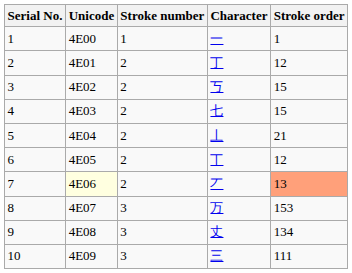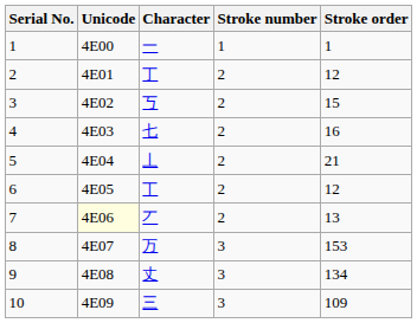 <table class="wikitable nounderlines" style="font-size:small;text-align:left">
 <tr>
 <th>Serial No.</th>
 <th>Unicode</th>
+<th>Character</th>
 <th>Stroke number</th>
-<th>Character</th>
 <th>Stroke order</th>
 </tr>
 <tr lang="zh-Hani">
 <td>1</td>
 <td>4E00</td>
+<td><a href='#'>一</a></td>
 <td>1</td>
-<td><a href='#'>一</a></td>
 <td>1</td>
 </tr>
 <tr>
 <td>2</td>
 <td>4E01</td>
+<td><a href='#'>丁</a></td>
 <td>2</td>
-<td><a href='#'>丁</a></td>
 <td>12</td>
 </tr>
 <tr>
 <td>3</td>
 <td>4E02</td>
+<td><a href='#'>丂</a></td>
 <td>2</td>
-<td><a href='#'>丂</a></td>
 <td>15</td>
 </tr>
 <tr>
 <td>4</td>
 <td>4E03</td>
+<td><a href='#'>七</a></td>
 <td>2</td>
-<td><a href='#'>七</a></td>
-<td>15</td>
+<td>16</td>
 </tr>
 <tr>
 <td>5</td>
 <td>4E04</td>
+<td><a href='#'>丄</a></td>
 <td>2</td>
-<td><a href='#'>丄</a></td>
 <td>21</td>
 </tr>
 <tr>
 <td>6</td>
 <td>4E05</td>
+<td><a href='#'>丅</a></td>
 <td>2</td>
-<td><a href='#'>丅</a></td>
 <td>12</td>
 </tr>
 <tr>
 <td>7</td>
 <td style="background: lightyellow;">4E06</td>
+<td><a href='#'>丆</a></td>
 <td>2</td>
-<td><a href='#'>丆</a></td>
-<td style="background: lightsalmon;">13</td>
+<td>13</td>
 </tr>
 <tr>
 <td>8</td>
 <td>4E07</td>
+<td><a href='#'>万</a></td>
 <td>3</td>
-<td><a href='#'>万</a></td>
 <td>153</td>
 </tr>
 <tr>
 <td>9</td>
 <td>4E08</td>
+<td><a href='#'>丈</a></td>
 <td>3</td>
-<td><a href='#'>丈</a></td>
 <td>134</td>
 </tr>
 <tr>
 <td>10</td>
 <td>4E09</td>
+<td><a href='#'>三</a></td>
 <td>3</td>
-<td><a href='#'>三</a></td>
-<td>111</td>
+<td>109</td>
 </tr>
 </table>
